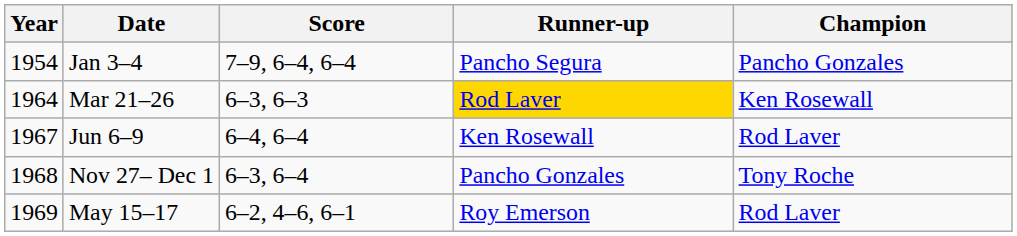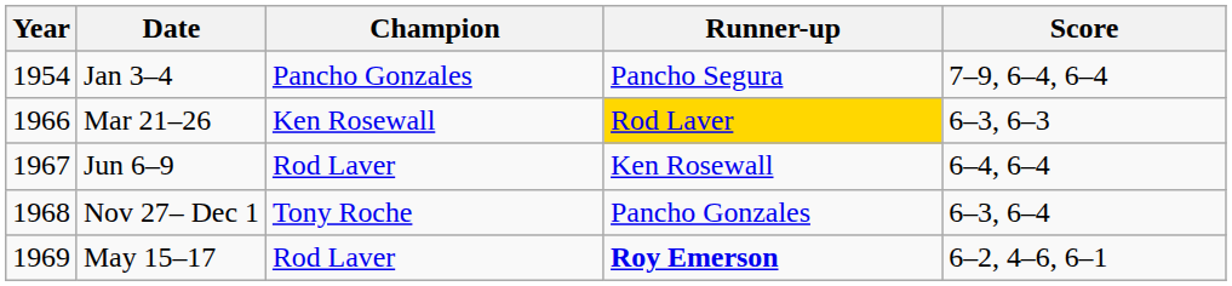 <table class="wikitable">
 <tr>
 <th>Year</th>
 <th>Date</th>
+<th style="width:180px">Champion</th>
+<th style="width:180px">Runner-up</th>
 <th style="width:150px">Score</th>
-<th style="width:180px">Runner-up</th>
-<th style="width:180px">Champion</th>
 </tr>
 <tr>
 <td>1954</td>
 <td>Jan 3–4</td>
+<td> <a href='#'>Pancho Gonzales</a></td>
+<td> <a href='#'>Pancho Segura</a></td>
 <td>7–9, 6–4, 6–4</td>
-<td> <a href='#'>Pancho Segura</a></td>
-<td> <a href='#'>Pancho Gonzales</a></td>
 </tr>
 <tr>
-<td>1964</td>
+<td>1966</td>
 <td>Mar 21–26</td>
+<td> <a href='#'>Ken Rosewall</a></td>
+<td style="background: gold;"> <a href='#'>Rod Laver</a></td>
 <td>6–3, 6–3</td>
-<td style="background: gold;"> <a href='#'>Rod Laver</a></td>
-<td> <a href='#'>Ken Rosewall</a></td>
 </tr>
 <tr>
 <td>1967</td>
 <td>Jun 6–9</td>
+<td> <a href='#'>Rod Laver</a></td>
+<td> <a href='#'>Ken Rosewall</a></td>
 <td>6–4, 6–4</td>
-<td> <a href='#'>Ken Rosewall</a></td>
-<td> <a href='#'>Rod Laver</a></td>
 </tr>
 <tr>
 <td>1968</td>
 <td>Nov 27– Dec 1</td>
+<td> <a href='#'>Tony Roche</a></td>
+<td> <a href='#'>Pancho Gonzales</a></td>
 <td>6–3, 6–4</td>
-<td> <a href='#'>Pancho Gonzales</a></td>
-<td> <a href='#'>Tony Roche</a></td>
 </tr>
 <tr>
 <td>1969</td>
 <td>May 15–17</td>
+<td> <a href='#'>Rod Laver</a></td>
+<td><strong> <a href='#'>Roy Emerson</a></strong></td>
 <td>6–2, 4–6, 6–1</td>
-<td> <a href='#'>Roy Emerson</a></td>
-<td> <a href='#'>Rod Laver</a></td>
 </tr>
 </table>
